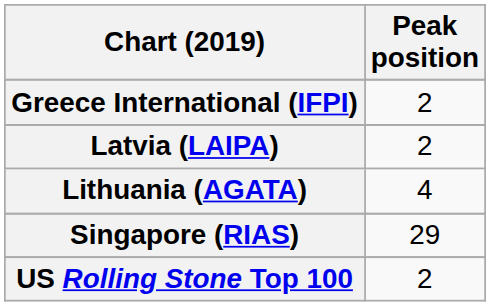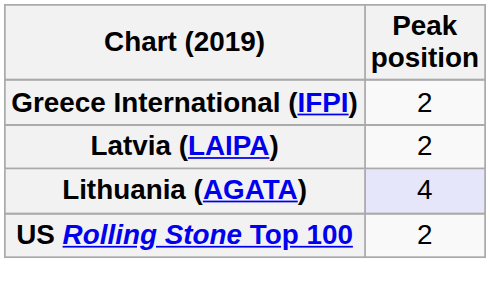 <table class="wikitable sortable plainrowheaders" style="text-align:center">
 <tr>
 <th scope="col">Chart (2019)</th>
 <th scope="col">Peak<br>position</th>
 </tr>
 <tr>
 </tr>
 <tr>
 </tr>
 <tr>
 </tr>
 <tr>
 </tr>
 <tr>
 </tr>
 <tr>
 </tr>
 <tr>
 </tr>
 <tr>
 </tr>
 <tr>
 </tr>
 <tr>
 </tr>
 <tr>
 <th scope="row">Greece International (<a href='#'>IFPI</a>)</th>
 <td>2</td>
 </tr>
 <tr>
 </tr>
 <tr>
 </tr>
 <tr>
 <th scope="row">Latvia (<a href='#'>LAIPA</a>)</th>
 <td>2</td>
 </tr>
 <tr>
 <th scope="row">Lithuania (<a href='#'>AGATA</a>)</th>
-<td>4</td>
+<td style="background: lavender;">4</td>
 </tr>
 <tr>
 </tr>
 <tr>
 </tr>
 <tr>
 </tr>
 <tr>
 </tr>
 <tr>
-</tr>
-<tr>
-<th scope="row">Singapore (<a href='#'>RIAS</a>)</th>
-<td>29</td>
 </tr>
 <tr>
 </tr>
 <tr>
 </tr>
 <tr>
 </tr>
 <tr>
 </tr>
 <tr>
 </tr>
 <tr>
 </tr>
 <tr>
 </tr>
 <tr>
 </tr>
 <tr>
 </tr>
 <tr>
 </tr>
 <tr>
 <th scope="row">US <a href='#'><em>Rolling Stone</em> Top 100</a></th>
 <td>2</td>
 </tr>
 </table>
